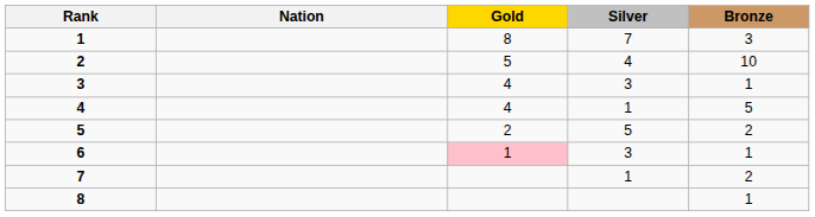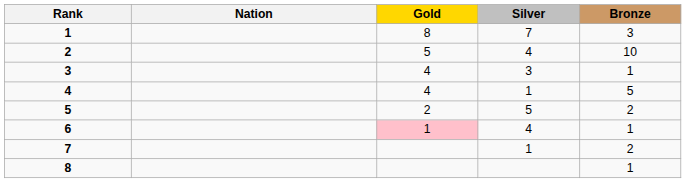 <table class="wikitable collapsible autocollapse plainrowheaders" width=70.5% style="text-align:center">
 <tr style="background-color:#EDEDED;">
 <th width=100px class="hintergrundfarbe5">Rank</th>
 <th width=200px class="hintergrundfarbe6">Nation</th>
 <th style="background:    gold; width:15%">Gold</th>
 <th style="background:  silver; width:15%">Silver</th>
 <th style="background: #CC9966; width:15%">Bronze</th>
 </tr>
 <tr>
 <td><strong>1</strong></td>
 <td align=left></td>
 <td>8</td>
 <td>7</td>
 <td>3</td>
 </tr>
 <tr>
 <td><strong>2</strong></td>
 <td align=left></td>
 <td>5</td>
 <td>4</td>
 <td>10</td>
 </tr>
 <tr>
 <td><strong>3</strong></td>
 <td align=left></td>
 <td>4</td>
 <td>3</td>
 <td>1</td>
 </tr>
 <tr>
 <td><strong>4</strong></td>
 <td align=left></td>
 <td>4</td>
 <td>1</td>
 <td>5</td>
 </tr>
 <tr>
 <td><strong>5</strong></td>
 <td align=left></td>
 <td>2</td>
 <td>5</td>
 <td>2</td>
 </tr>
 <tr>
 <td><strong>6</strong></td>
 <td align=left></td>
 <td style="background: pink;">1</td>
-<td>3</td>
+<td>4</td>
 <td>1</td>
 </tr>
 <tr>
 <td><strong>7</strong></td>
 <td align=left></td>
 <td></td>
 <td>1</td>
 <td>2</td>
 </tr>
 <tr>
 <td><strong>8</strong></td>
 <td align=left></td>
 <td></td>
 <td></td>
 <td>1</td>
 </tr>
 </table>
